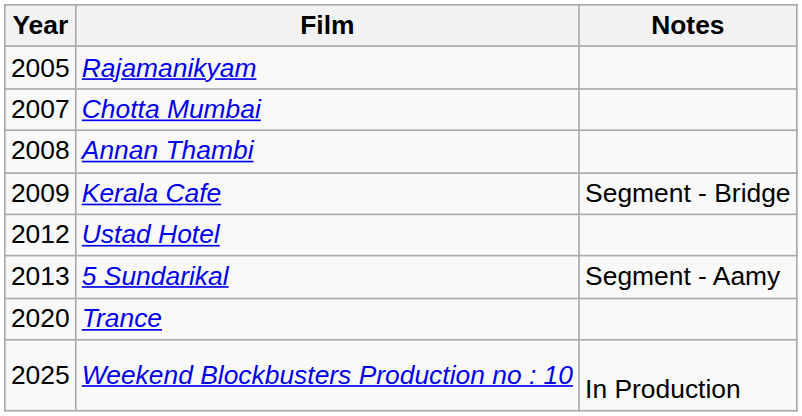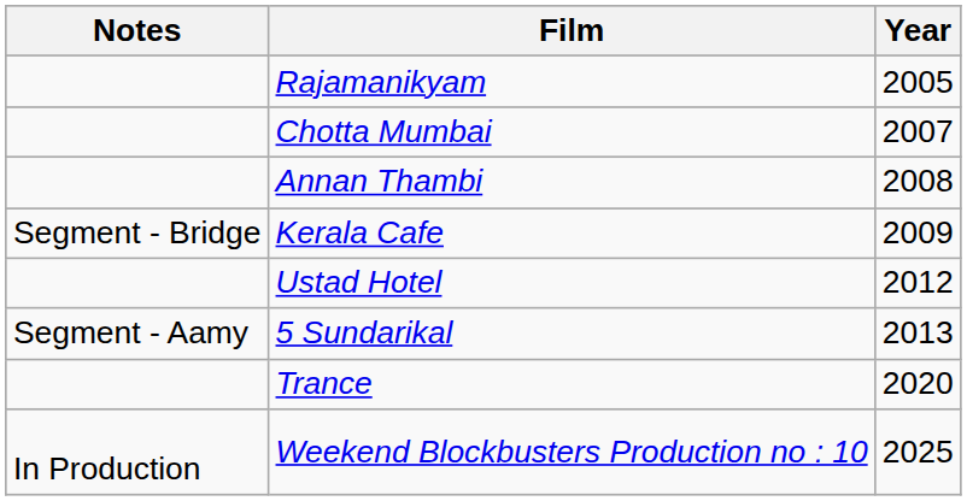 <table class="wikitable">
 <tr>
+<th>Notes</th>
+<th>Film</th>
 <th>Year</th>
-<th>Film</th>
-<th>Notes</th>
 </tr>
 <tr>
+<td></td>
+<td><em><a href='#'>Rajamanikyam</a></em></td>
 <td>2005</td>
-<td><em><a href='#'>Rajamanikyam</a></em></td>
-<td></td>
 </tr>
 <tr>
+<td></td>
+<td><em><a href='#'>Chotta Mumbai</a></em></td>
 <td>2007</td>
-<td><em><a href='#'>Chotta Mumbai</a></em></td>
-<td></td>
 </tr>
 <tr>
+<td></td>
+<td><em><a href='#'>Annan Thambi</a></em></td>
 <td>2008</td>
-<td><em><a href='#'>Annan Thambi</a></em></td>
-<td></td>
 </tr>
 <tr>
+<td>Segment - Bridge</td>
+<td><em><a href='#'>Kerala Cafe</a></em></td>
 <td>2009</td>
-<td><em><a href='#'>Kerala Cafe</a></em></td>
-<td>Segment - Bridge</td>
 </tr>
 <tr>
+<td></td>
+<td><em> <a href='#'>Ustad Hotel</a> </em></td>
 <td>2012</td>
-<td><em> <a href='#'>Ustad Hotel</a> </em></td>
-<td></td>
 </tr>
 <tr>
+<td>Segment - Aamy</td>
+<td><em><a href='#'>5 Sundarikal</a></em></td>
 <td>2013</td>
-<td><em><a href='#'>5 Sundarikal</a></em></td>
-<td>Segment - Aamy</td>
 </tr>
 <tr>
+<td></td>
+<td><em><a href='#'>Trance</a></em></td>
 <td>2020</td>
-<td><em><a href='#'>Trance</a></em></td>
-<td></td>
 </tr>
 <tr>
+<td><br>In Production</td>
+<td><em><a href='#'> Weekend Blockbusters Production no : 10</a></em></td>
 <td>2025</td>
-<td><em><a href='#'> Weekend Blockbusters Production no : 10</a></em></td>
-<td><br>In Production</td>
 </tr>
 </table>
